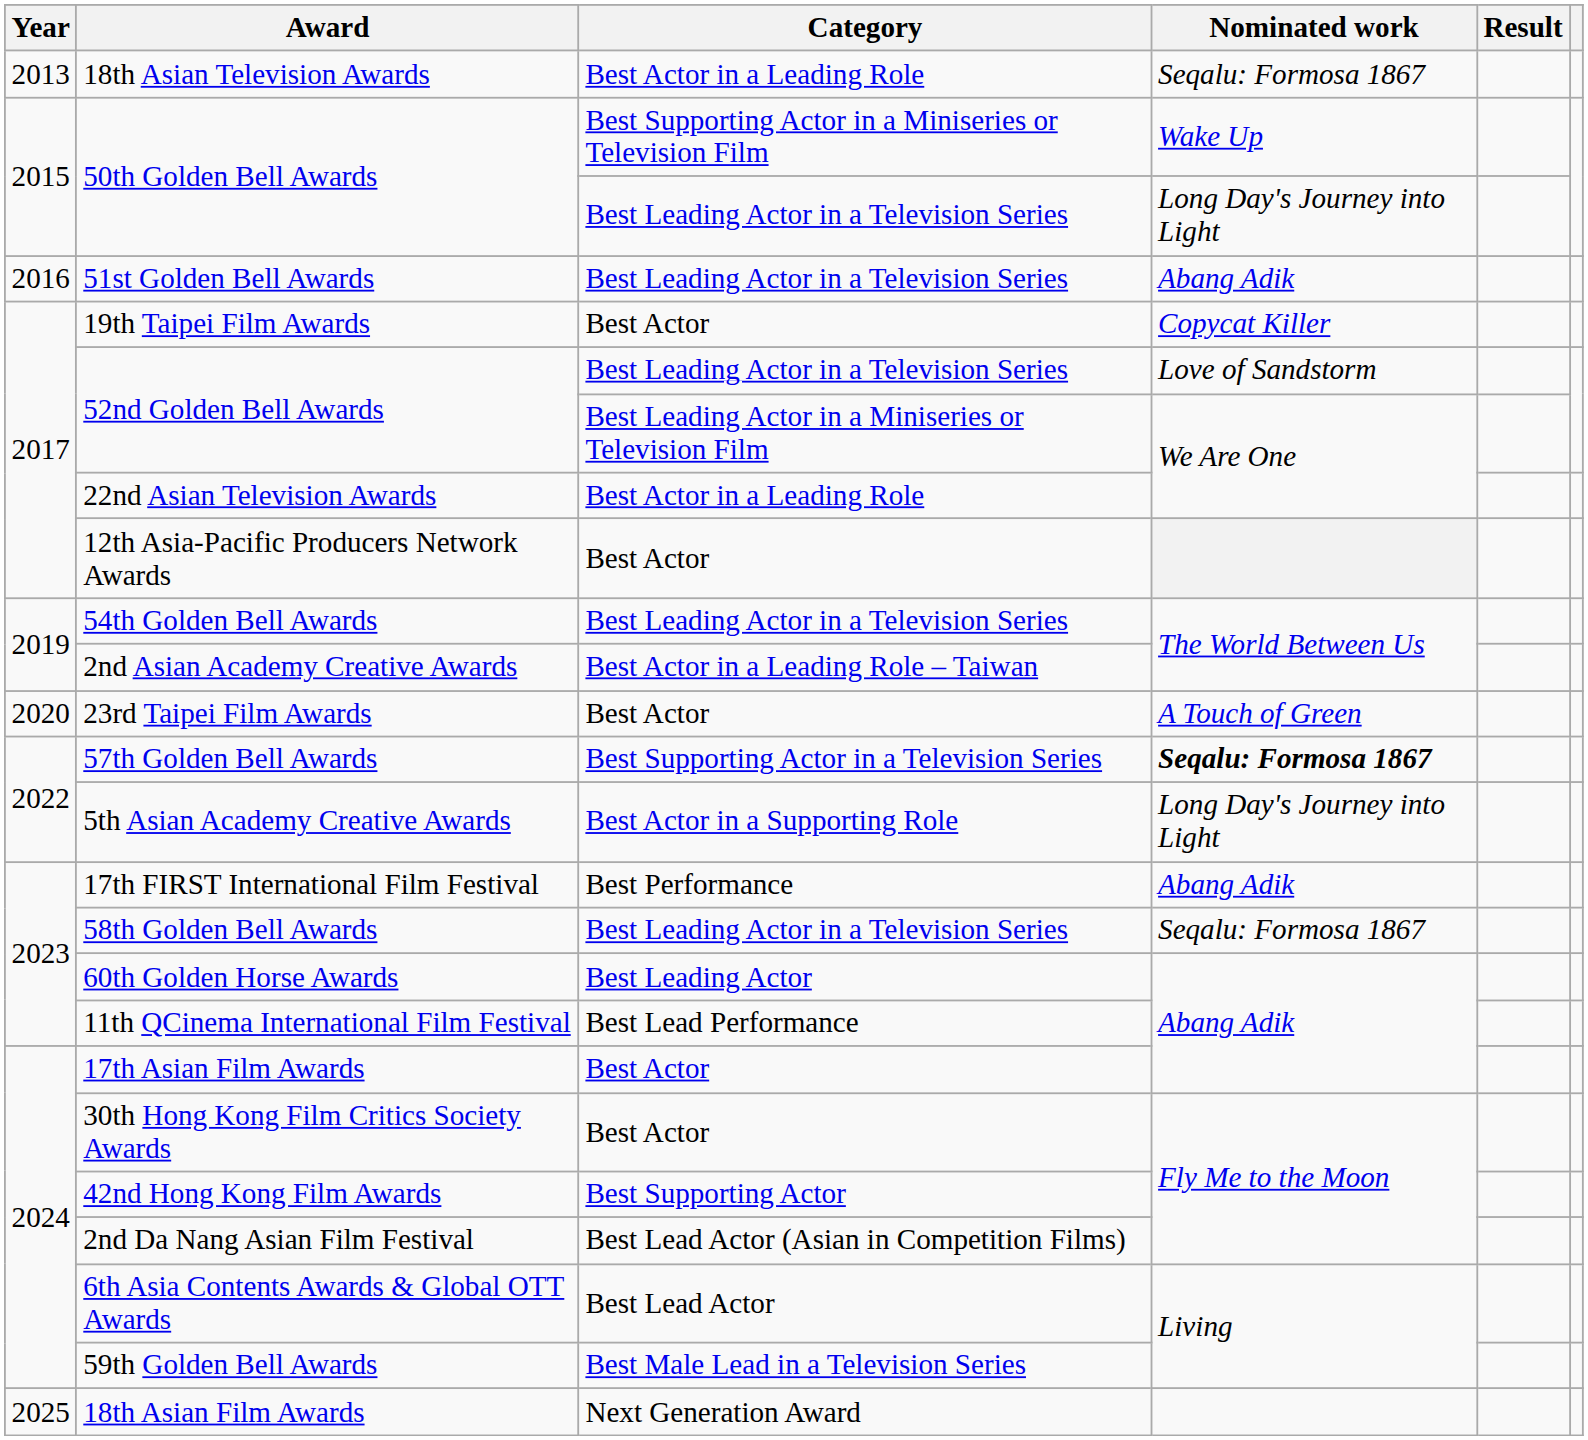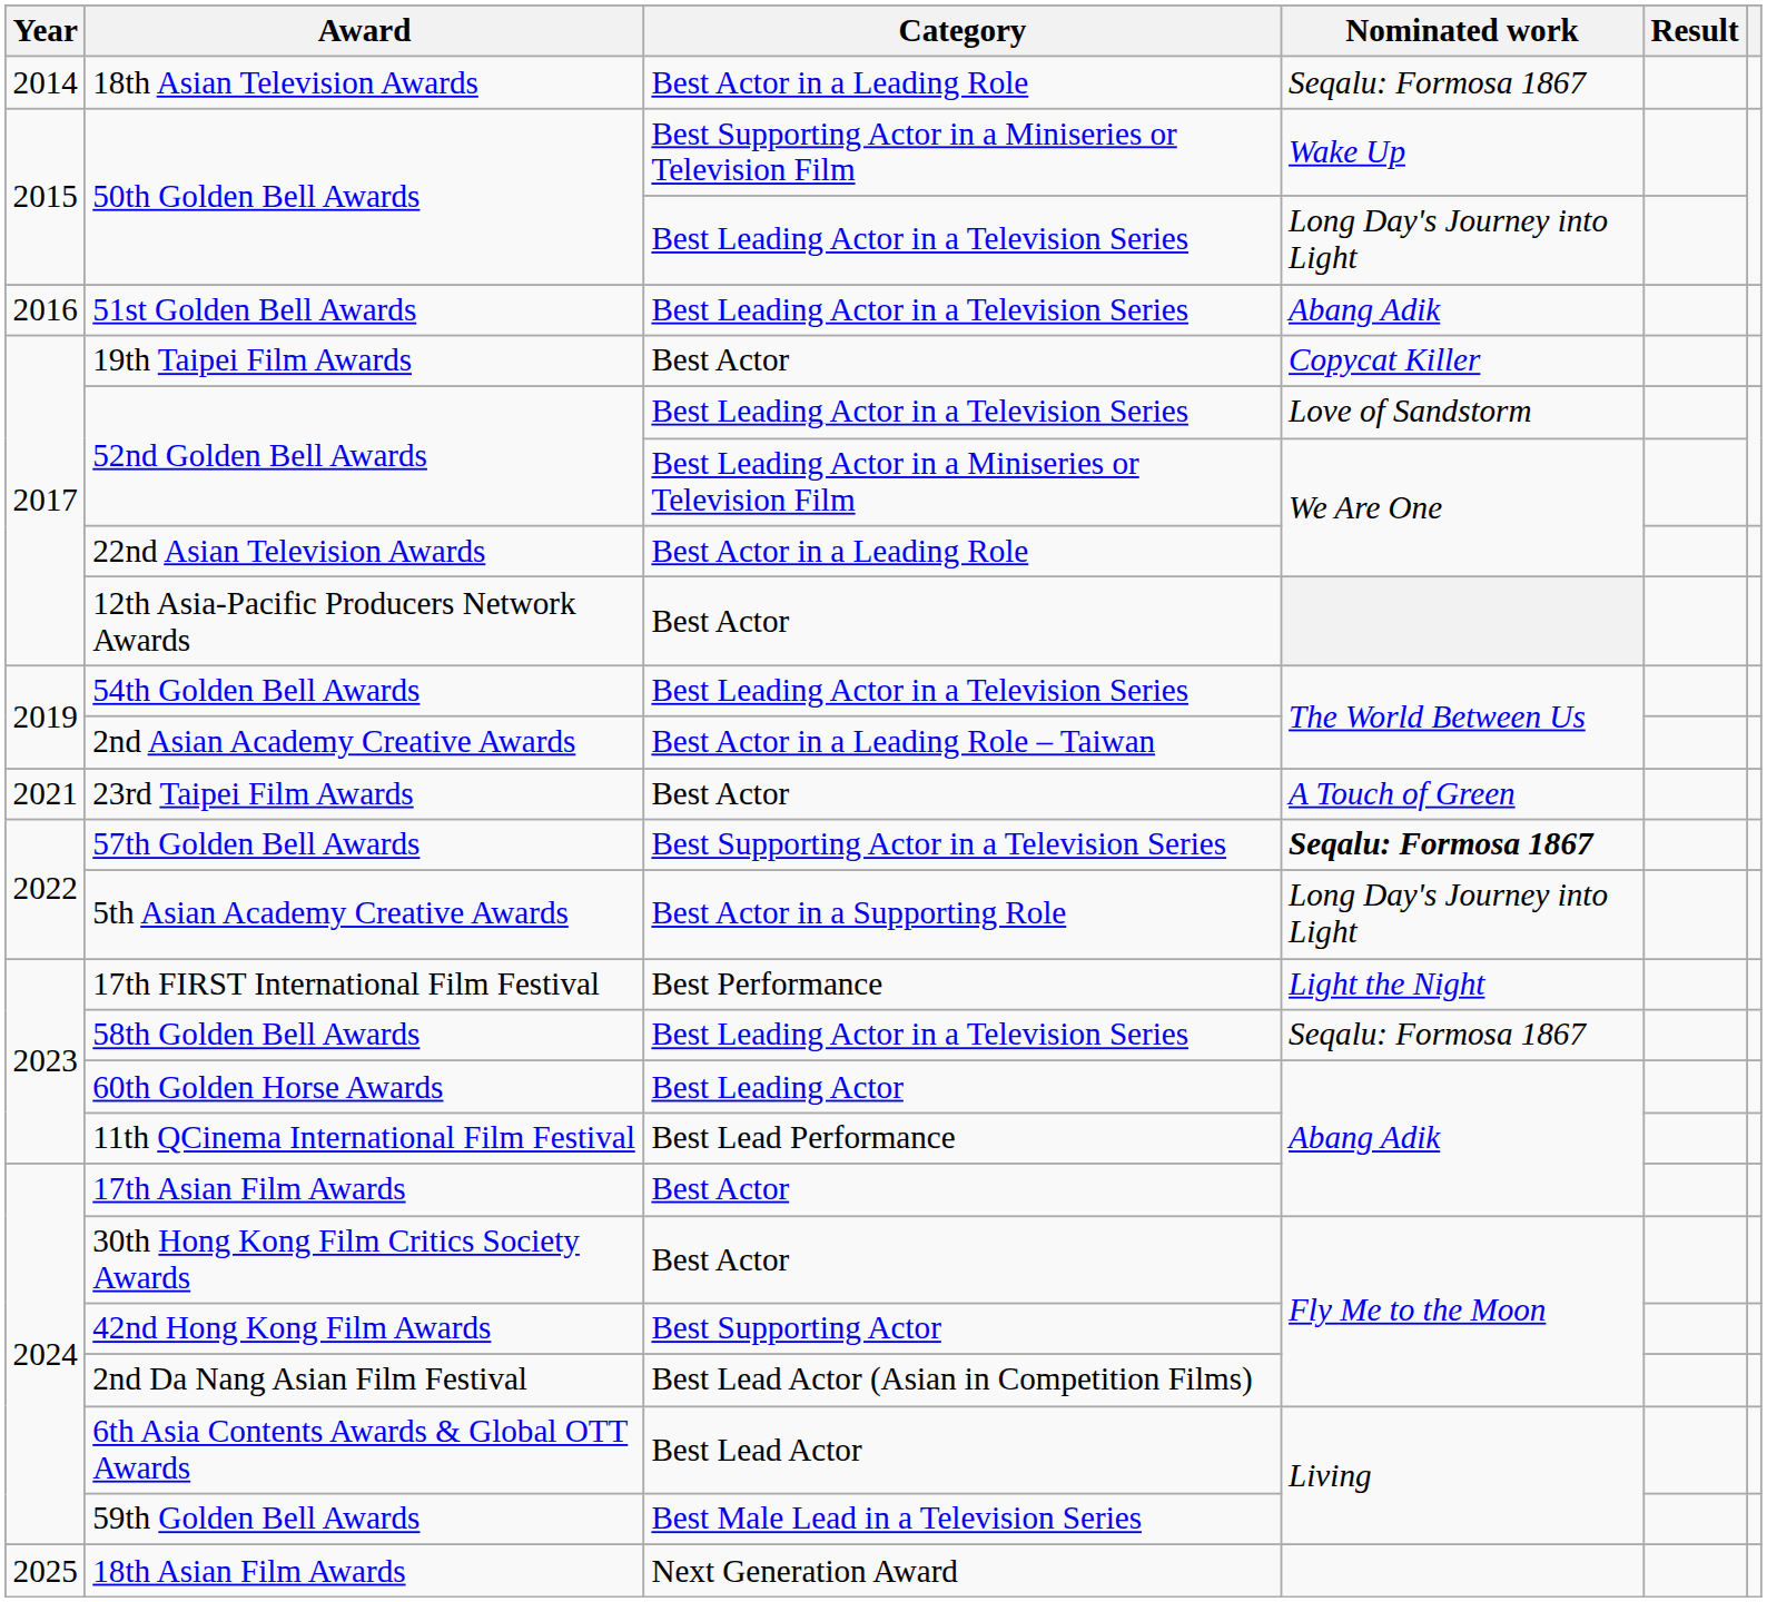 <table class="wikitable sortable">
 <tr>
 <th>Year</th>
 <th>Award</th>
 <th>Category</th>
 <th>Nominated work</th>
 <th>Result</th>
 <th class=unsortable></th>
 </tr>
 <tr>
-<td>2013</td>
+<td>2014</td>
 <td>18th <a href='#'>Asian Television Awards</a></td>
 <td><a href='#'>Best Actor in a Leading Role</a></td>
 <td><em>Seqalu: Formosa 1867</em></td>
 <td></td>
 <td></td>
 </tr>
 <tr>
 <td rowspan=2>2015</td>
 <td rowspan=2><a href='#'>50th Golden Bell Awards</a></td>
 <td><a href='#'>Best Supporting Actor in a Miniseries or Television Film</a></td>
 <td><em><a href='#'>Wake Up</a></em></td>
 <td></td>
 <td rowspan="2"><br></td>
 </tr>
 <tr>
 <td><a href='#'>Best Leading Actor in a Television Series</a></td>
 <td><em>Long Day's Journey into Light</em></td>
 <td></td>
 </tr>
 <tr>
 <td>2016</td>
 <td><a href='#'>51st Golden Bell Awards</a></td>
 <td><a href='#'>Best Leading Actor in a Television Series</a></td>
 <td><em><a href='#'>Abang Adik</a></em></td>
 <td></td>
 <td></td>
 </tr>
 <tr>
 <td rowspan=5>2017</td>
 <td>19th <a href='#'>Taipei Film Awards</a></td>
 <td>Best Actor</td>
 <td><em><a href='#'>Copycat Killer</a></em></td>
 <td></td>
 <td></td>
 </tr>
 <tr>
 <td rowspan=2><a href='#'>52nd Golden Bell Awards</a></td>
 <td><a href='#'>Best Leading Actor in a Television Series</a></td>
 <td><em>Love of Sandstorm</em></td>
 <td></td>
 <td rowspan="2"></td>
 </tr>
 <tr>
 <td><a href='#'>Best Leading Actor in a Miniseries or Television Film</a></td>
 <td rowspan=2><em>We Are One</em></td>
 <td></td>
 </tr>
 <tr>
 <td>22nd <a href='#'>Asian Television Awards</a></td>
 <td><a href='#'>Best Actor in a Leading Role</a></td>
 <td></td>
 <td></td>
 </tr>
 <tr>
 <td>12th Asia-Pacific Producers Network Awards</td>
 <td>Best Actor</td>
 <th></th>
 <td></td>
 <td></td>
 </tr>
 <tr>
 <td rowspan=2>2019</td>
 <td><a href='#'>54th Golden Bell Awards</a></td>
 <td><a href='#'>Best Leading Actor in a Television Series</a></td>
 <td rowspan=2><em><a href='#'>The World Between Us</a></em></td>
 <td></td>
 <td></td>
 </tr>
 <tr>
 <td>2nd <a href='#'>Asian Academy Creative Awards</a></td>
 <td><a href='#'>Best Actor in a Leading Role – Taiwan</a></td>
 <td></td>
 <td></td>
 </tr>
 <tr>
-<td>2020</td>
+<td>2021</td>
 <td>23rd <a href='#'>Taipei Film Awards</a></td>
 <td>Best Actor</td>
 <td><em><a href='#'>A Touch of Green</a></em></td>
 <td></td>
 <td></td>
 </tr>
 <tr>
 <td rowspan=2>2022</td>
 <td><a href='#'>57th Golden Bell Awards</a></td>
 <td><a href='#'>Best Supporting Actor in a Television Series</a></td>
 <td><strong><em>Seqalu: Formosa 1867</em></strong></td>
 <td></td>
 <td></td>
 </tr>
 <tr>
 <td>5th <a href='#'>Asian Academy Creative Awards</a></td>
 <td><a href='#'>Best Actor in a Supporting Role</a></td>
 <td><em>Long Day's Journey into Light</em></td>
 <td></td>
 <td></td>
 </tr>
 <tr>
 <td rowspan=4>2023</td>
 <td>17th FIRST International Film Festival</td>
 <td>Best Performance</td>
-<td><em><a href='#'>Abang Adik</a></em></td>
+<td><em><a href='#'>Light the Night</a></em></td>
 <td></td>
 <td></td>
 </tr>
 <tr>
 <td><a href='#'>58th Golden Bell Awards</a></td>
 <td><a href='#'>Best Leading Actor in a Television Series</a></td>
 <td><em>Seqalu: Formosa 1867</em></td>
 <td></td>
 <td></td>
 </tr>
 <tr>
 <td><a href='#'>60th Golden Horse Awards</a></td>
 <td><a href='#'>Best Leading Actor</a></td>
 <td rowspan="3"><em><a href='#'>Abang Adik</a></em></td>
 <td></td>
 <td></td>
 </tr>
 <tr>
 <td>11th <a href='#'>QCinema International Film Festival</a></td>
 <td>Best Lead Performance</td>
 <td></td>
 <td></td>
 </tr>
 <tr>
 <td rowspan="6">2024</td>
 <td><a href='#'>17th Asian Film Awards</a></td>
 <td><a href='#'>Best Actor</a></td>
 <td></td>
 <td></td>
 </tr>
 <tr>
 <td>30th <a href='#'>Hong Kong Film Critics Society Awards</a></td>
 <td>Best Actor</td>
 <td rowspan="3"><em><a href='#'>Fly Me to the Moon</a></em></td>
 <td></td>
 <td></td>
 </tr>
 <tr>
 <td><a href='#'>42nd Hong Kong Film Awards</a></td>
 <td><a href='#'>Best Supporting Actor</a></td>
 <td></td>
 <td></td>
 </tr>
 <tr>
 <td>2nd Da Nang Asian Film Festival</td>
 <td>Best Lead Actor (Asian in Competition Films)</td>
 <td></td>
 <td></td>
 </tr>
 <tr>
 <td><a href='#'>6th Asia Contents Awards & Global OTT Awards</a></td>
 <td>Best Lead Actor</td>
 <td rowspan="2"><em>Living</em></td>
 <td></td>
 <td></td>
 </tr>
 <tr>
 <td>59th <a href='#'>Golden Bell Awards</a></td>
 <td><a href='#'>Best Male Lead in a Television Series</a></td>
 <td></td>
 <td></td>
 </tr>
 <tr>
 <td>2025</td>
 <td><a href='#'>18th Asian Film Awards</a></td>
 <td>Next Generation Award</td>
 <td></td>
 <td></td>
 <td></td>
 </tr>
 </table>
